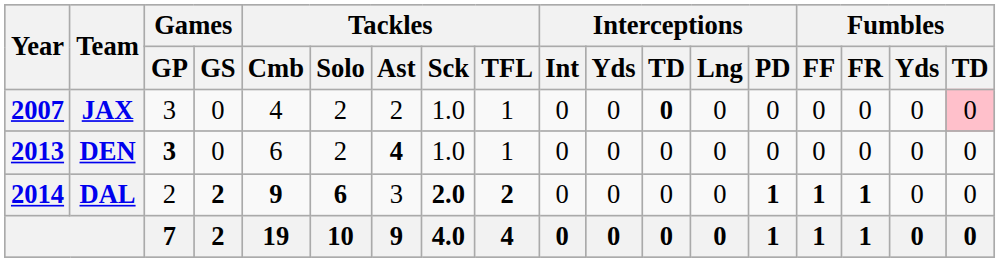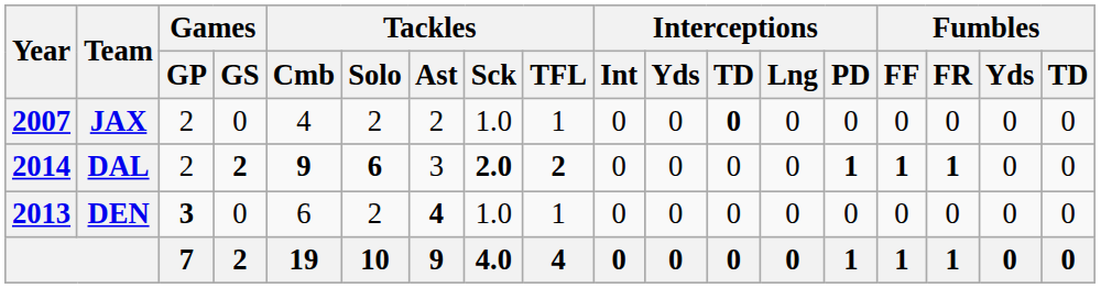 <table class="wikitable" style="text-align:center">
 <tr>
 <th rowspan="2">Year</th>
 <th rowspan="2">Team</th>
 <th colspan="2">Games</th>
 <th colspan="5">Tackles</th>
 <th colspan="5">Interceptions</th>
 <th colspan="4">Fumbles</th>
 </tr>
 <tr>
 <th>GP</th>
 <th>GS</th>
 <th>Cmb</th>
 <th>Solo</th>
 <th>Ast</th>
 <th>Sck</th>
 <th>TFL</th>
 <th>Int</th>
 <th>Yds</th>
 <th>TD</th>
 <th>Lng</th>
 <th>PD</th>
 <th>FF</th>
 <th>FR</th>
 <th>Yds</th>
 <th>TD</th>
 </tr>
 <tr>
 <th><a href='#'>2007</a></th>
 <th><a href='#'>JAX</a></th>
-<td>3</td>
+<td>2</td>
 <td>0</td>
 <td>4</td>
 <td>2</td>
 <td>2</td>
 <td>1.0</td>
 <td>1</td>
 <td>0</td>
 <td>0</td>
 <td><strong>0</strong></td>
-<td>0</td>
-<td>0</td>
-<td>0</td>
-<td>0</td>
-<td>0</td>
-<td style="background: pink;">0</td>
-</tr>
-<tr>
-<th><a href='#'>2013</a></th>
-<th><a href='#'>DEN</a></th>
-<td><strong>3</strong></td>
-<td>0</td>
-<td>6</td>
-<td>2</td>
-<td><strong>4</strong></td>
-<td>1.0</td>
-<td>1</td>
-<td>0</td>
-<td>0</td>
-<td>0</td>
 <td>0</td>
 <td>0</td>
 <td>0</td>
 <td>0</td>
 <td>0</td>
 <td>0</td>
 </tr>
 <tr>
 <th><a href='#'>2014</a></th>
 <th><a href='#'>DAL</a></th>
 <td>2</td>
 <td><strong>2</strong></td>
 <td><strong>9</strong></td>
 <td><strong>6</strong></td>
 <td>3</td>
 <td><strong>2.0</strong></td>
 <td><strong>2</strong></td>
 <td>0</td>
 <td>0</td>
 <td>0</td>
 <td>0</td>
 <td><strong>1</strong></td>
 <td><strong>1</strong></td>
 <td><strong>1</strong></td>
 <td>0</td>
 <td>0</td>
 </tr>
 <tr>
+<th><a href='#'>2013</a></th>
+<th><a href='#'>DEN</a></th>
+<td><strong>3</strong></td>
+<td>0</td>
+<td>6</td>
+<td>2</td>
+<td><strong>4</strong></td>
+<td>1.0</td>
+<td>1</td>
+<td>0</td>
+<td>0</td>
+<td>0</td>
+<td>0</td>
+<td>0</td>
+<td>0</td>
+<td>0</td>
+<td>0</td>
+<td>0</td>
+</tr>
+<tr>
 <th colspan="2"></th>
 <th>7</th>
 <th>2</th>
 <th>19</th>
 <th>10</th>
 <th>9</th>
 <th>4.0</th>
 <th>4</th>
 <th>0</th>
 <th>0</th>
 <th>0</th>
 <th>0</th>
 <th>1</th>
 <th>1</th>
 <th>1</th>
 <th>0</th>
 <th>0</th>
 </tr>
 </table>
